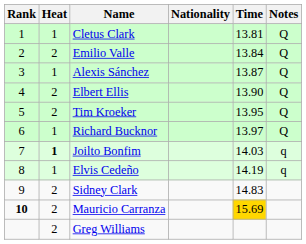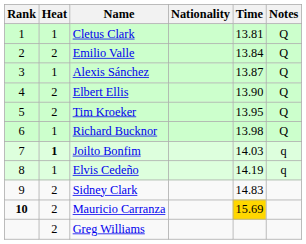 <table class="wikitable sortable" style="text-align:center">
 <tr>
 <th>Rank</th>
 <th>Heat</th>
 <th>Name</th>
 <th>Nationality</th>
 <th>Time</th>
 <th>Notes</th>
 </tr>
 <tr bgcolor=ccffcc>
 <td>1</td>
 <td>1</td>
 <td align=left><a href='#'>Cletus Clark</a></td>
 <td align=left></td>
 <td>13.81</td>
 <td>Q</td>
 </tr>
 <tr bgcolor=ccffcc>
 <td>2</td>
 <td>2</td>
 <td align=left><a href='#'>Emilio Valle</a></td>
 <td align=left></td>
 <td>13.84</td>
 <td>Q</td>
 </tr>
 <tr bgcolor=ccffcc>
 <td>3</td>
 <td>1</td>
 <td align=left><a href='#'>Alexis Sánchez</a></td>
 <td align=left></td>
 <td>13.87</td>
 <td>Q</td>
 </tr>
 <tr bgcolor=ccffcc>
 <td>4</td>
 <td>2</td>
 <td align=left><a href='#'>Elbert Ellis</a></td>
 <td align=left></td>
 <td>13.90</td>
 <td>Q</td>
 </tr>
 <tr bgcolor=ccffcc>
 <td>5</td>
 <td>2</td>
 <td align=left><a href='#'>Tim Kroeker</a></td>
 <td align=left></td>
 <td>13.95</td>
 <td>Q</td>
 </tr>
 <tr bgcolor=ccffcc>
 <td>6</td>
 <td>1</td>
 <td align=left><a href='#'>Richard Bucknor</a></td>
 <td align=left></td>
-<td>13.97</td>
+<td>13.98</td>
 <td>Q</td>
 </tr>
 <tr bgcolor=ddffdd>
 <td>7</td>
 <td><strong>1</strong></td>
 <td align=left><a href='#'>Joilto Bonfim</a></td>
 <td align=left></td>
 <td>14.03</td>
 <td>q</td>
 </tr>
 <tr bgcolor=ddffdd>
 <td>8</td>
 <td>1</td>
 <td align=left><a href='#'>Elvis Cedeño</a></td>
 <td align=left></td>
 <td>14.19</td>
 <td>q</td>
 </tr>
 <tr>
 <td>9</td>
 <td>2</td>
 <td align=left><a href='#'>Sidney Clark</a></td>
 <td align=left></td>
 <td>14.83</td>
 <td></td>
 </tr>
 <tr>
 <td><strong>10</strong></td>
 <td>2</td>
 <td align=left><a href='#'>Mauricio Carranza</a></td>
 <td align=left></td>
 <td style="background: gold;">15.69</td>
 <td></td>
 </tr>
 <tr>
 <td></td>
 <td>2</td>
 <td align=left><a href='#'>Greg Williams</a></td>
 <td align=left></td>
 <td></td>
 <td></td>
 </tr>
 </table>
